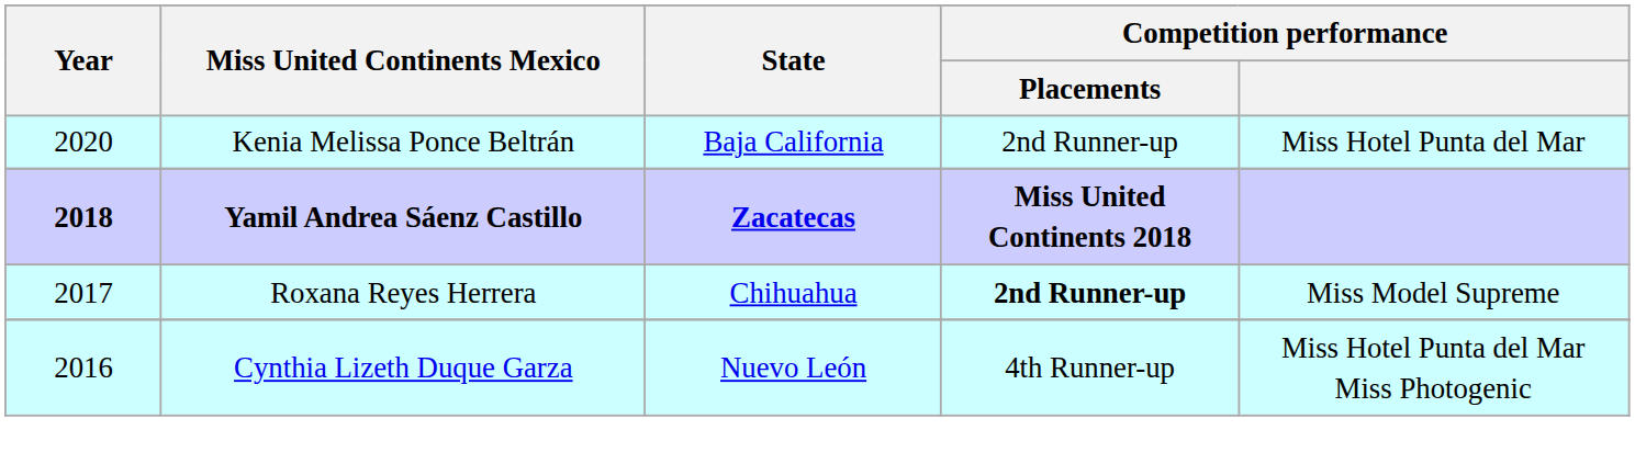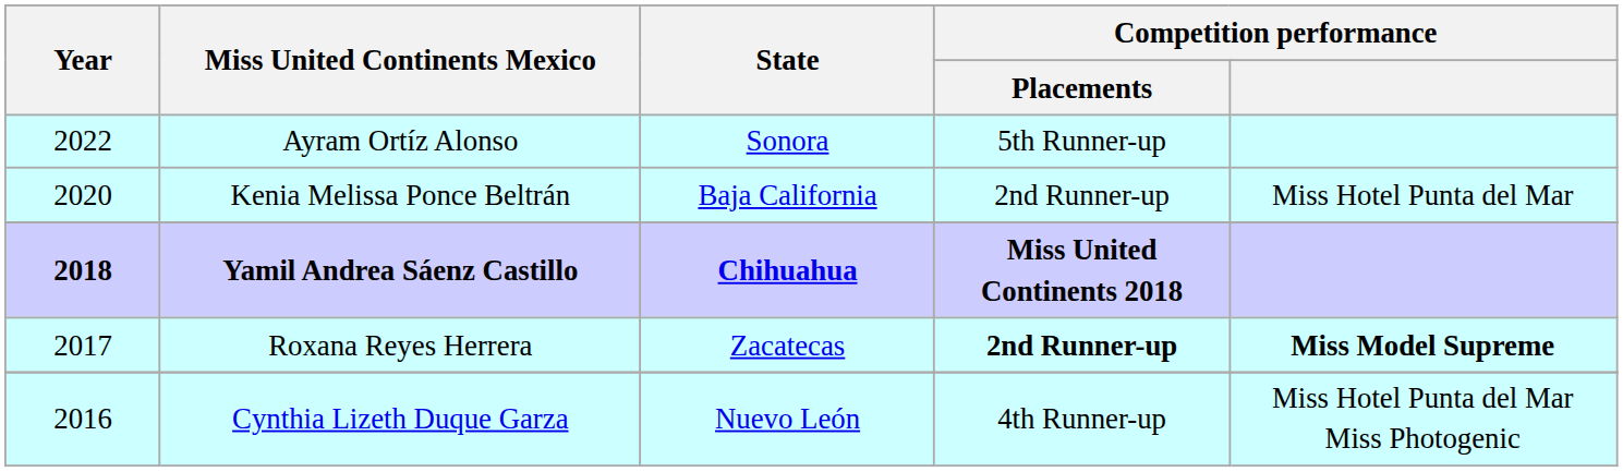 <table class="wikitable" style="text-align:center; line-height:20px; font-size:90%; width:90%;">
 <tr>
 <th rowspan="2"  width=60px>Year</th>
 <th rowspan="2"  width=200px>Miss United Continents Mexico</th>
 <th rowspan="2"  width=120px>State</th>
 <th colspan="2"  width=200px>Competition performance</th>
 </tr>
 <tr>
 <th width=120px>Placements</th>
 <th width=160px></th>
+</tr>
+<tr style="background-color:#ccffff">
+<td>2022</td>
+<td>Ayram Ortíz Alonso</td>
+<td><a href='#'>Sonora</a></td>
+<td>5th Runner-up</td>
+<td></td>
 </tr>
 <tr style="background-color:#ccffff">
 <td>2020</td>
 <td>Kenia Melissa Ponce Beltrán</td>
 <td><a href='#'>Baja California</a></td>
 <td>2nd Runner-up</td>
 <td>Miss Hotel Punta del Mar</td>
 </tr>
 <tr>
 </tr>
 <tr style="background-color:#ccccff; font-weight: bold">
 <td>2018</td>
 <td>Yamil Andrea Sáenz Castillo</td>
-<td><a href='#'>Zacatecas</a></td>
+<td><a href='#'>Chihuahua</a></td>
 <td>Miss United Continents 2018</td>
 <td></td>
 </tr>
 <tr style="background-color:#ccffff">
 <td>2017</td>
 <td>Roxana Reyes Herrera</td>
-<td><a href='#'>Chihuahua</a></td>
+<td><a href='#'>Zacatecas</a></td>
 <td><strong>2nd Runner-up</strong></td>
-<td>Miss Model Supreme</td>
+<td><strong>Miss Model Supreme</strong></td>
 </tr>
 <tr>
 </tr>
 <tr style="background-color:#ccffff">
 <td>2016</td>
 <td><a href='#'>Cynthia Lizeth Duque Garza</a></td>
 <td><a href='#'>Nuevo León</a></td>
 <td>4th Runner-up</td>
 <td>Miss Hotel Punta del Mar<br>Miss Photogenic</td>
 </tr>
 </table>
